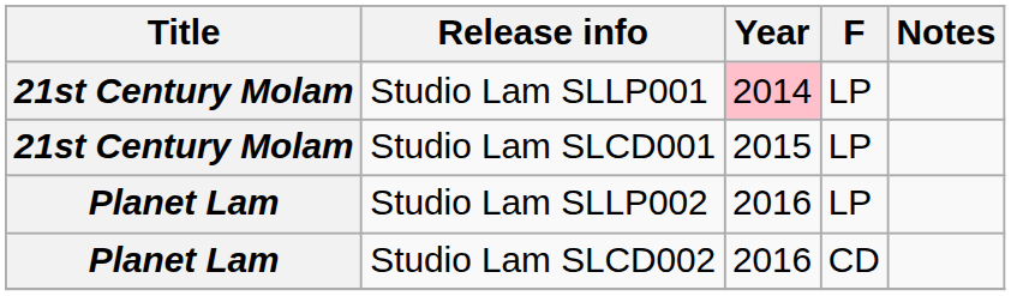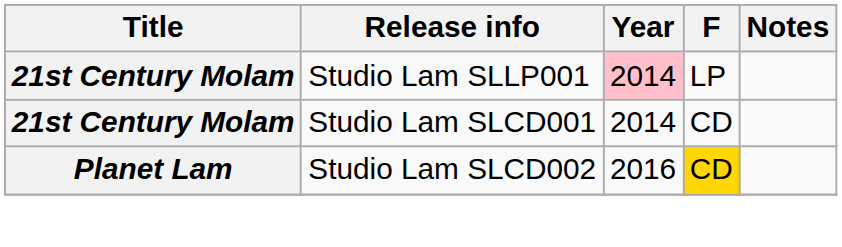 <table class="wikitable plainrowheaders sortable">
 <tr>
 <th scope="col">Title</th>
 <th scope="col">Release info</th>
 <th scope="col">Year</th>
 <th scope="col">F</th>
 <th scope="col" class="unsortable">Notes</th>
 </tr>
 <tr>
 <th scope="row"><em>21st Century Molam</em></th>
 <td>Studio Lam SLLP001</td>
 <td style="background: pink;">2014</td>
 <td>LP</td>
 <td></td>
 </tr>
 <tr>
 <th scope="row"><em>21st Century Molam </em></th>
 <td>Studio Lam SLCD001</td>
-<td>2015</td>
-<td>LP</td>
-<td></td>
-</tr>
-<tr>
-<th scope="row"><em>Planet Lam</em></th>
-<td>Studio Lam SLLP002</td>
-<td>2016</td>
-<td>LP</td>
+<td>2014</td>
+<td>CD</td>
 <td></td>
 </tr>
 <tr>
 <th scope="row"><em>Planet Lam</em></th>
 <td>Studio Lam SLCD002</td>
 <td>2016</td>
-<td>CD</td>
+<td style="background: gold;">CD</td>
 <td></td>
 </tr>
 <tr>
 </tr>
 </table>
